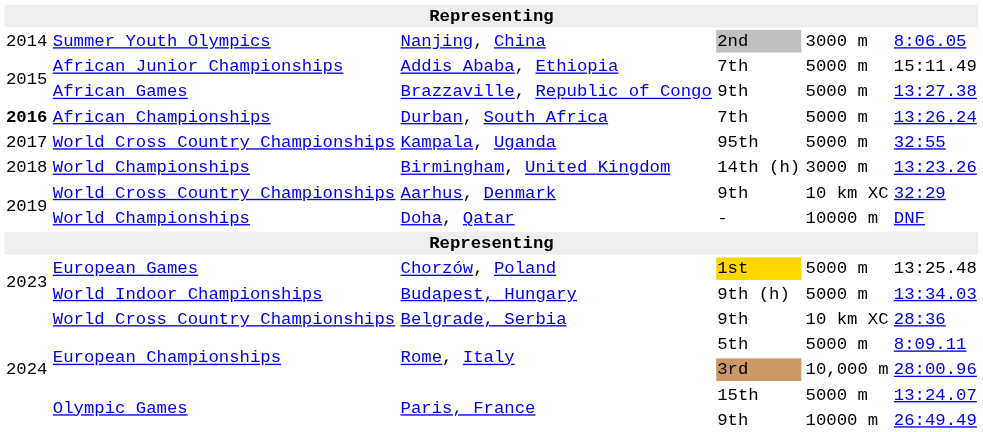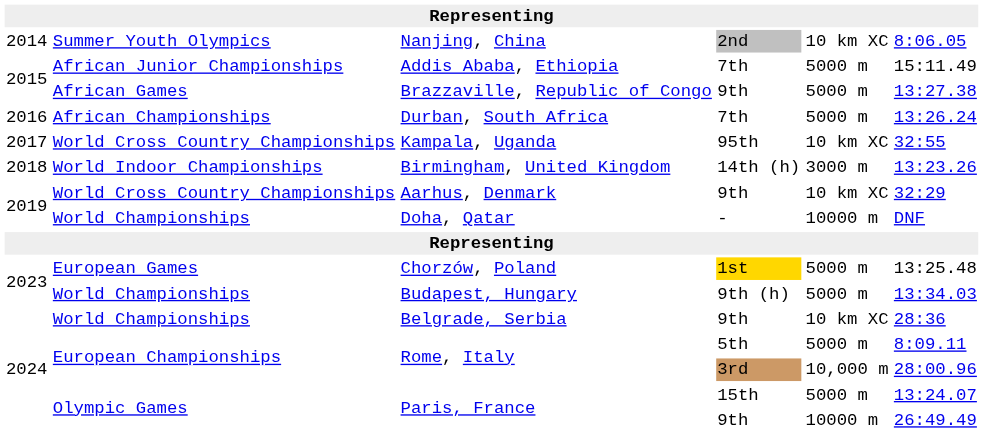 <table>
 <tr>
 <th bgcolor="#eeeeee" colspan="6">Representing </th>
 </tr>
 <tr>
 <td>2014</td>
 <td><a href='#'>Summer Youth Olympics</a></td>
 <td><a href='#'>Nanjing</a>, <a href='#'>China</a></td>
 <td bgcolor=silver>2nd</td>
-<td>3000 m</td>
+<td>10 km XC</td>
 <td><a href='#'>8:06.05</a></td>
 </tr>
 <tr>
 <td rowspan=2>2015</td>
 <td><a href='#'>African Junior Championships</a></td>
 <td><a href='#'>Addis Ababa</a>, <a href='#'>Ethiopia</a></td>
 <td>7th</td>
 <td>5000 m</td>
 <td>15:11.49</td>
 </tr>
 <tr>
 <td><a href='#'>African Games</a></td>
 <td><a href='#'>Brazzaville</a>, <a href='#'>Republic of Congo</a></td>
 <td>9th</td>
 <td>5000 m</td>
 <td><a href='#'>13:27.38</a></td>
 </tr>
 <tr>
-<td><strong>2016</strong></td>
+<td>2016</td>
 <td><a href='#'>African Championships</a></td>
 <td><a href='#'>Durban</a>, <a href='#'>South Africa</a></td>
 <td>7th</td>
 <td>5000 m</td>
 <td><a href='#'>13:26.24</a></td>
 </tr>
 <tr>
 <td>2017</td>
 <td><a href='#'>World Cross Country Championships</a></td>
 <td><a href='#'>Kampala</a>, <a href='#'>Uganda</a></td>
 <td>95th</td>
-<td>5000 m</td>
+<td>10 km XC</td>
 <td><a href='#'>32:55</a></td>
 </tr>
 <tr>
 <td>2018</td>
-<td><a href='#'>World Championships</a></td>
+<td><a href='#'>World Indoor Championships</a></td>
 <td><a href='#'>Birmingham</a>, <a href='#'>United Kingdom</a></td>
 <td>14th (h)</td>
 <td>3000 m</td>
 <td><a href='#'>13:23.26</a></td>
 </tr>
 <tr>
 <td rowspan=2>2019</td>
 <td><a href='#'>World Cross Country Championships</a></td>
 <td><a href='#'>Aarhus</a>, <a href='#'>Denmark</a></td>
 <td>9th</td>
 <td>10 km XC</td>
 <td><a href='#'>32:29</a></td>
 </tr>
 <tr>
 <td><a href='#'>World Championships</a></td>
 <td><a href='#'>Doha</a>, <a href='#'>Qatar</a></td>
 <td>-</td>
 <td>10000 m</td>
 <td><a href='#'>DNF</a></td>
 </tr>
 <tr>
 <th bgcolor="#eeeeee" colspan="6">Representing </th>
 </tr>
 <tr>
 <td rowspan=2>2023</td>
 <td><a href='#'>European Games</a></td>
 <td><a href='#'>Chorzów</a>, <a href='#'>Poland</a></td>
 <td bgcolor=gold>1st</td>
 <td>5000 m</td>
 <td>13:25.48</td>
 </tr>
 <tr>
-<td><a href='#'>World Indoor Championships</a></td>
+<td><a href='#'>World Championships</a></td>
 <td><a href='#'>Budapest, Hungary</a></td>
 <td>9th (h)</td>
 <td>5000 m</td>
 <td><a href='#'>13:34.03</a></td>
 </tr>
 <tr>
 <td rowspan=5>2024</td>
-<td><a href='#'>World Cross Country Championships</a></td>
+<td><a href='#'>World Championships</a></td>
 <td><a href='#'>Belgrade, Serbia</a></td>
 <td>9th</td>
 <td>10 km XC</td>
 <td><a href='#'>28:36</a></td>
 </tr>
 <tr>
 <td rowspan=2><a href='#'>European Championships</a></td>
 <td rowspan=2><a href='#'>Rome</a>, <a href='#'>Italy</a></td>
 <td>5th</td>
 <td>5000 m</td>
 <td><a href='#'>8:09.11</a></td>
 </tr>
 <tr>
 <td bgcolor=cc9966>3rd</td>
 <td>10,000 m</td>
 <td><a href='#'>28:00.96</a></td>
 </tr>
 <tr>
 <td rowspan=2><a href='#'>Olympic Games</a></td>
 <td rowspan=2><a href='#'>Paris, France</a></td>
 <td>15th</td>
 <td>5000 m</td>
 <td><a href='#'>13:24.07</a></td>
 </tr>
 <tr>
 <td>9th</td>
 <td>10000 m</td>
 <td><a href='#'>26:49.49</a></td>
 </tr>
 </table>
